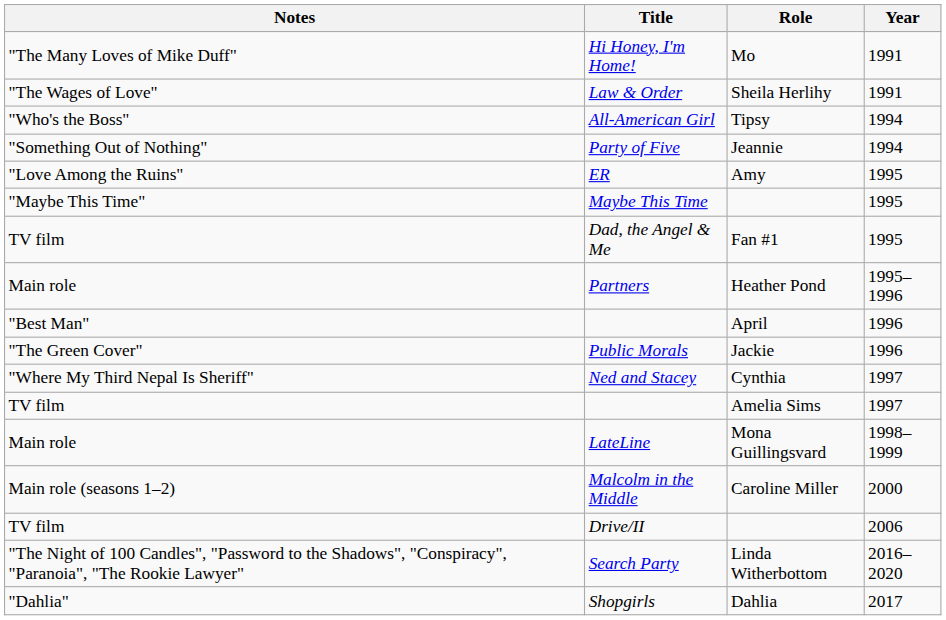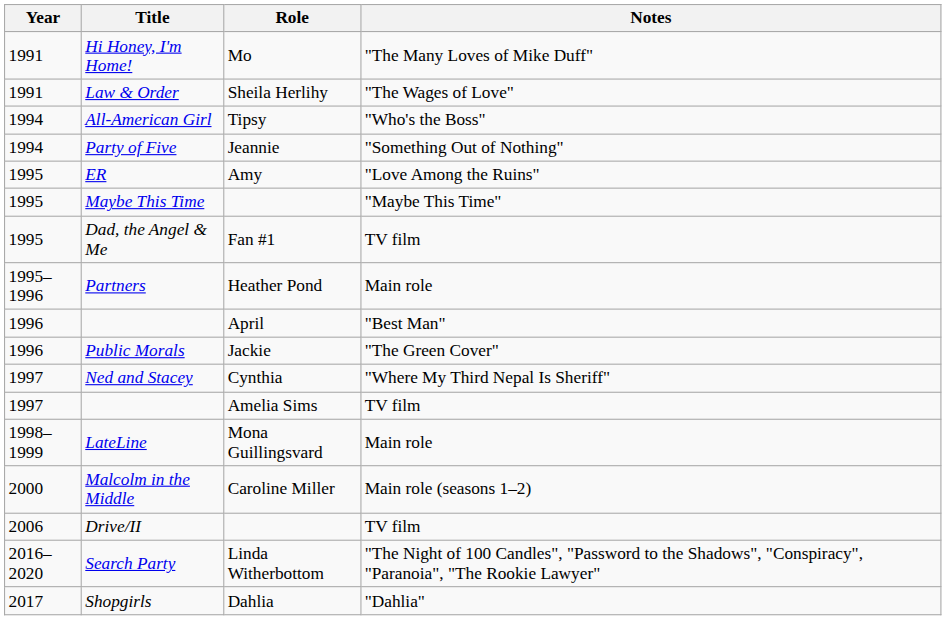 <table class="wikitable sortable">
 <tr>
-<th class="unsortable">Notes</th>
+<th>Year</th>
 <th>Title</th>
 <th>Role</th>
-<th>Year</th>
+<th class="unsortable">Notes</th>
 </tr>
 <tr>
-<td>"The Many Loves of Mike Duff"</td>
+<td>1991</td>
 <td><em><a href='#'>Hi Honey, I'm Home!</a></em></td>
 <td>Mo</td>
-<td>1991</td>
+<td>"The Many Loves of Mike Duff"</td>
 </tr>
 <tr>
-<td>"The Wages of Love"</td>
+<td>1991</td>
 <td><em><a href='#'>Law & Order</a></em></td>
 <td>Sheila Herlihy</td>
-<td>1991</td>
+<td>"The Wages of Love"</td>
 </tr>
 <tr>
-<td>"Who's the Boss"</td>
+<td>1994</td>
 <td><em><a href='#'>All-American Girl</a></em></td>
 <td>Tipsy</td>
-<td>1994</td>
+<td>"Who's the Boss"</td>
 </tr>
 <tr>
-<td>"Something Out of Nothing"</td>
+<td>1994</td>
 <td><em><a href='#'>Party of Five</a></em></td>
 <td>Jeannie</td>
-<td>1994</td>
+<td>"Something Out of Nothing"</td>
 </tr>
 <tr>
-<td>"Love Among the Ruins"</td>
+<td>1995</td>
 <td><em><a href='#'>ER</a></em></td>
 <td>Amy</td>
-<td>1995</td>
+<td>"Love Among the Ruins"</td>
 </tr>
 <tr>
-<td>"Maybe This Time"</td>
+<td>1995</td>
 <td><em><a href='#'>Maybe This Time</a></em></td>
 <td></td>
-<td>1995</td>
+<td>"Maybe This Time"</td>
 </tr>
 <tr>
-<td>TV film</td>
+<td>1995</td>
 <td><em>Dad, the Angel & Me</em></td>
 <td>Fan #1</td>
-<td>1995</td>
+<td>TV film</td>
 </tr>
 <tr>
-<td>Main role</td>
+<td>1995–1996</td>
 <td><em><a href='#'>Partners</a></em></td>
 <td>Heather Pond</td>
-<td>1995–1996</td>
+<td>Main role</td>
 </tr>
 <tr>
-<td>"Best Man"</td>
+<td>1996</td>
 <td><em></em></td>
 <td>April</td>
-<td>1996</td>
+<td>"Best Man"</td>
 </tr>
 <tr>
-<td>"The Green Cover"</td>
+<td>1996</td>
 <td><em><a href='#'>Public Morals</a></em></td>
 <td>Jackie</td>
-<td>1996</td>
+<td>"The Green Cover"</td>
 </tr>
 <tr>
-<td>"Where My Third Nepal Is Sheriff"</td>
+<td>1997</td>
 <td><em><a href='#'>Ned and Stacey</a></em></td>
 <td>Cynthia</td>
-<td>1997</td>
+<td>"Where My Third Nepal Is Sheriff"</td>
 </tr>
 <tr>
-<td>TV film</td>
+<td>1997</td>
 <td><em></em></td>
 <td>Amelia Sims</td>
-<td>1997</td>
+<td>TV film</td>
 </tr>
 <tr>
-<td>Main role</td>
+<td>1998–1999</td>
 <td><em><a href='#'>LateLine</a></em></td>
 <td>Mona Guillingsvard</td>
-<td>1998–1999</td>
+<td>Main role</td>
 </tr>
 <tr>
-<td>Main role (seasons 1–2)</td>
+<td>2000</td>
 <td><em><a href='#'>Malcolm in the Middle</a></em></td>
 <td>Caroline Miller</td>
-<td>2000</td>
+<td>Main role (seasons 1–2)</td>
 </tr>
 <tr>
-<td>TV film</td>
+<td>2006</td>
 <td><em>Drive/II</em></td>
 <td></td>
-<td>2006</td>
+<td>TV film</td>
 </tr>
 <tr>
-<td>"The Night of 100 Candles", "Password to the Shadows", "Conspiracy", "Paranoia", "The Rookie Lawyer"</td>
+<td>2016–2020</td>
 <td><em><a href='#'>Search Party</a></em></td>
 <td>Linda Witherbottom</td>
-<td>2016–2020</td>
+<td>"The Night of 100 Candles", "Password to the Shadows", "Conspiracy", "Paranoia", "The Rookie Lawyer"</td>
 </tr>
 <tr>
-<td>"Dahlia"</td>
+<td>2017</td>
 <td><em>Shopgirls</em></td>
 <td>Dahlia</td>
-<td>2017</td>
+<td>"Dahlia"</td>
 </tr>
 </table>
